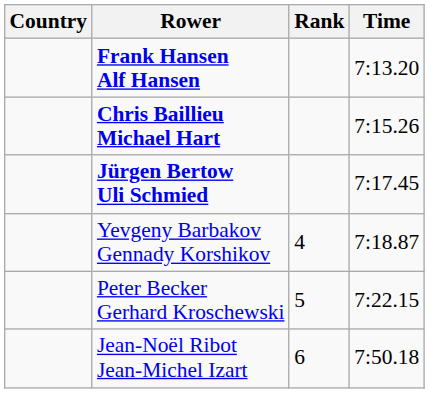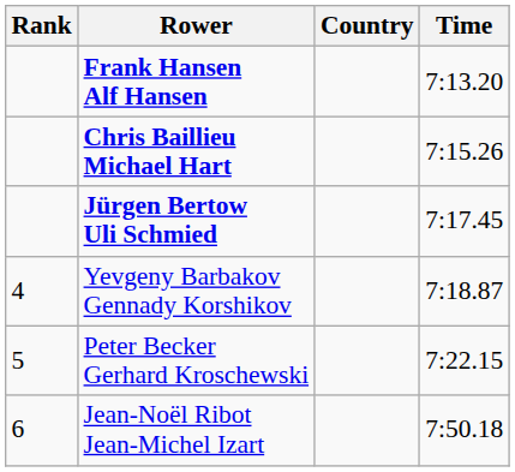 <table class="wikitable sortable" style="text-align:middle">
 <tr>
+<th>Rank</th>
+<th>Rower</th>
 <th>Country</th>
-<th>Rower</th>
-<th>Rank</th>
 <th>Time</th>
 </tr>
 <tr>
 <td></td>
 <td><strong><a href='#'>Frank Hansen</a><br><a href='#'>Alf Hansen</a></strong></td>
 <td></td>
 <td>7:13.20</td>
 </tr>
 <tr>
 <td></td>
 <td><strong><a href='#'>Chris Baillieu</a><br><a href='#'>Michael Hart</a></strong></td>
 <td></td>
 <td>7:15.26</td>
 </tr>
 <tr>
 <td></td>
 <td><strong><a href='#'>Jürgen Bertow</a><br><a href='#'>Uli Schmied</a></strong></td>
 <td></td>
 <td>7:17.45</td>
 </tr>
 <tr>
+<td>4</td>
+<td><a href='#'>Yevgeny Barbakov</a><br><a href='#'>Gennady Korshikov</a></td>
 <td></td>
-<td><a href='#'>Yevgeny Barbakov</a><br><a href='#'>Gennady Korshikov</a></td>
-<td>4</td>
 <td>7:18.87</td>
 </tr>
 <tr>
+<td>5</td>
+<td><a href='#'>Peter Becker</a><br><a href='#'>Gerhard Kroschewski</a></td>
 <td></td>
-<td><a href='#'>Peter Becker</a><br><a href='#'>Gerhard Kroschewski</a></td>
-<td>5</td>
 <td>7:22.15</td>
 </tr>
 <tr>
+<td>6</td>
+<td><a href='#'>Jean-Noël Ribot</a><br><a href='#'>Jean-Michel Izart</a></td>
 <td></td>
-<td><a href='#'>Jean-Noël Ribot</a><br><a href='#'>Jean-Michel Izart</a></td>
-<td>6</td>
 <td>7:50.18</td>
 </tr>
 </table>
